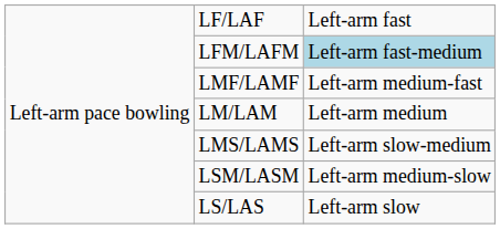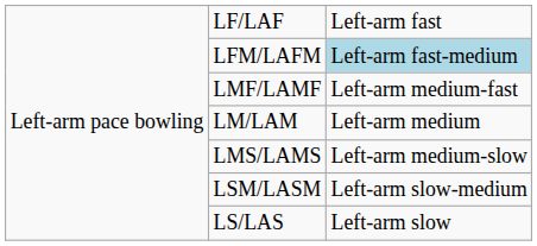 <table class="wikitable">
 <tr>
 <td rowspan="7" align="left">Left-arm pace bowling</td>
 <td>LF/LAF</td>
 <td>Left-arm fast</td>
 </tr>
 <tr>
 <td>LFM/LAFM</td>
 <td style="background: lightblue;">Left-arm fast-medium</td>
 </tr>
 <tr>
 <td>LMF/LAMF</td>
 <td>Left-arm medium-fast</td>
 </tr>
 <tr>
 <td>LM/LAM</td>
 <td>Left-arm medium</td>
 </tr>
 <tr>
 <td>LMS/LAMS</td>
-<td>Left-arm slow-medium</td>
+<td>Left-arm medium-slow</td>
 </tr>
 <tr>
 <td>LSM/LASM</td>
-<td>Left-arm medium-slow</td>
+<td>Left-arm slow-medium</td>
 </tr>
 <tr>
 <td>LS/LAS</td>
 <td>Left-arm slow</td>
 </tr>
 </table>
